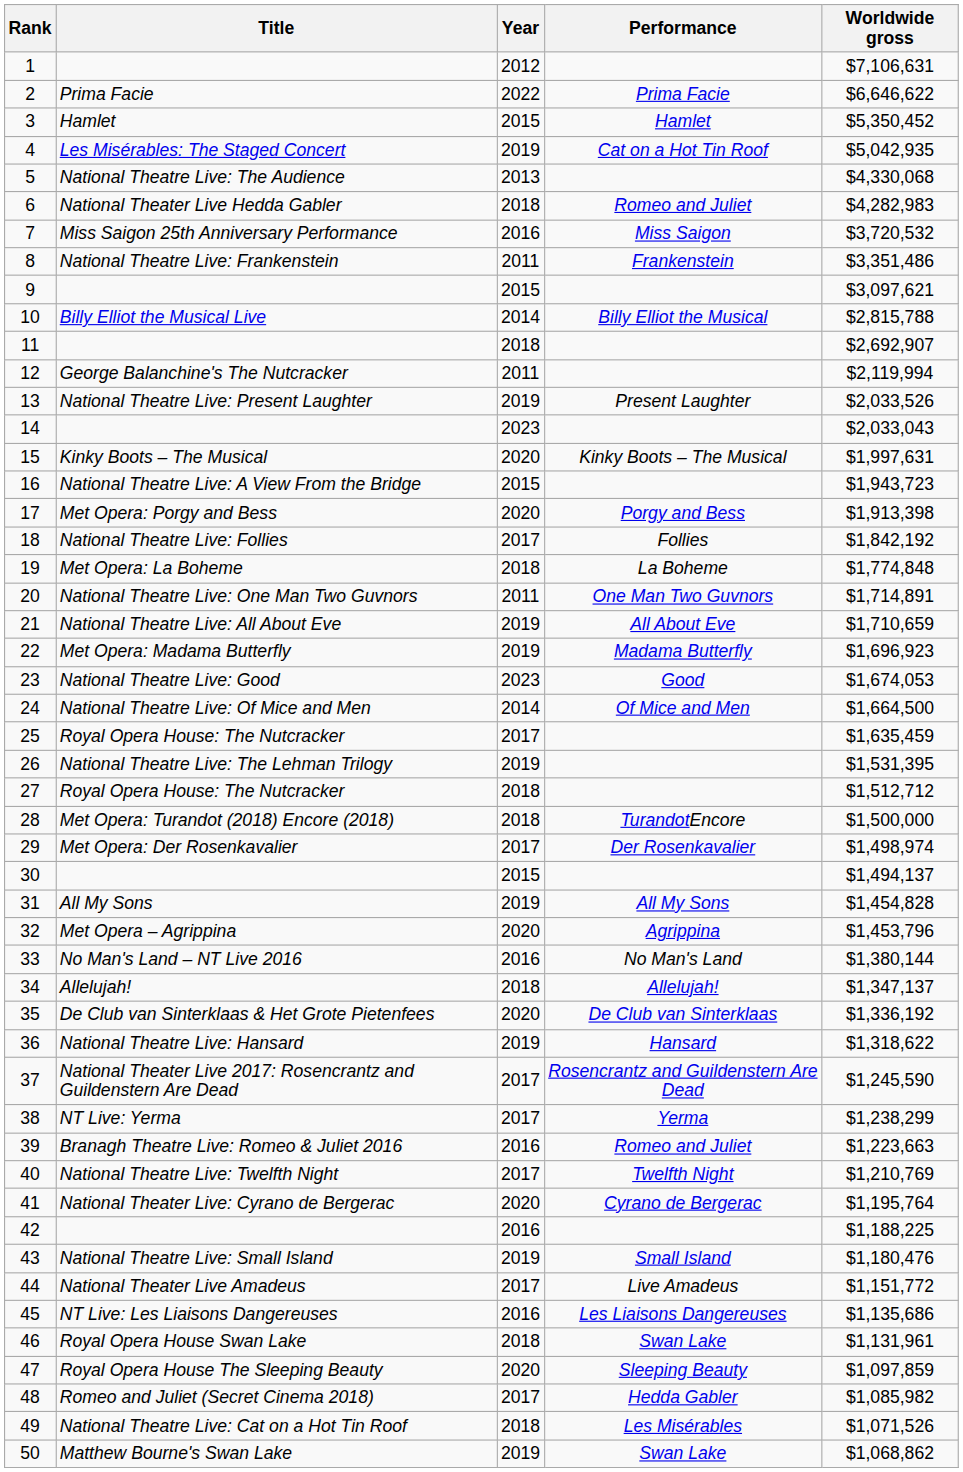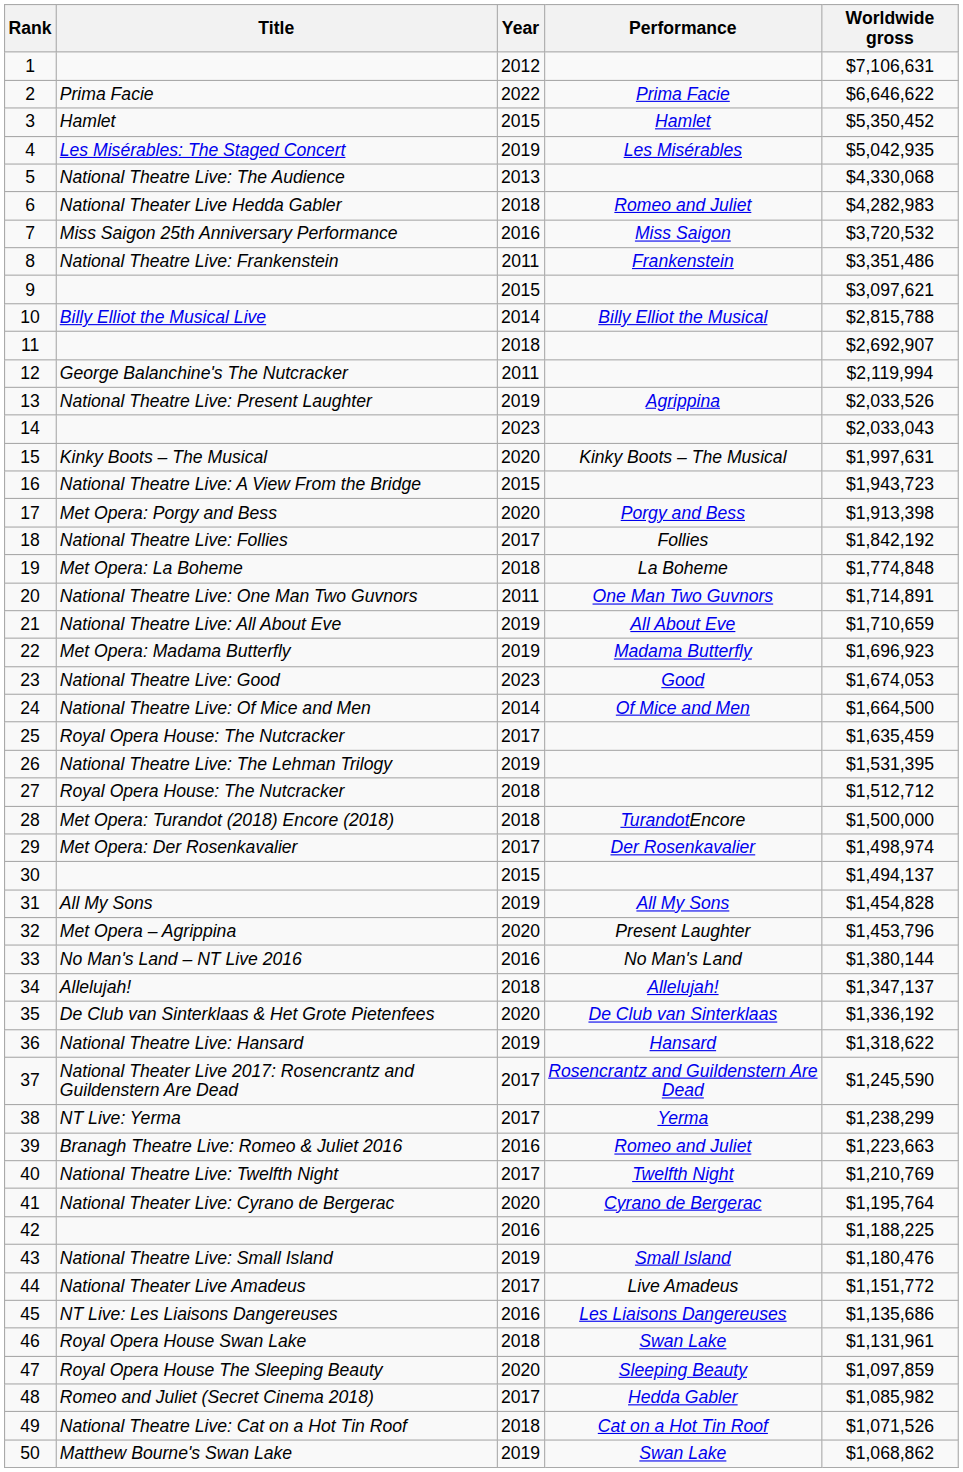 <table class="wikitable sortable plainrowheaders" style="text-align:center;">
 <tr>
 <th scope="col">Rank</th>
 <th scope="col">Title</th>
 <th scope="col">Year</th>
 <th scope="col">Performance</th>
 <th scope="col" data-sort-type="currency">Worldwide gross</th>
 </tr>
 <tr>
 <td>1</td>
 <td style="text-align: left;"></td>
 <td>2012</td>
 <td></td>
 <td>$7,106,631</td>
 </tr>
 <tr>
 <td>2</td>
 <td style="text-align: left;"><em>Prima Facie</em></td>
 <td>2022</td>
 <td><em><a href='#'>Prima Facie</a></em></td>
 <td>$6,646,622</td>
 </tr>
 <tr>
 <td>3</td>
 <td style="text-align: left;"><em>Hamlet</em></td>
 <td>2015</td>
 <td><em><a href='#'>Hamlet</a></em></td>
 <td>$5,350,452</td>
 </tr>
 <tr>
 <td>4</td>
 <td style="text-align: left;"><em><a href='#'>Les Misérables: The Staged Concert</a></em></td>
 <td>2019</td>
-<td><em><a href='#'>Cat on a Hot Tin Roof</a></em></td>
+<td><em><a href='#'>Les Misérables</a></em></td>
 <td>$5,042,935</td>
 </tr>
 <tr>
 <td>5</td>
 <td style="text-align: left;"><em>National Theatre Live: The Audience</em></td>
 <td>2013</td>
 <td></td>
 <td>$4,330,068</td>
 </tr>
 <tr>
 <td>6</td>
 <td style="text-align: left;"><em>National Theater Live Hedda Gabler</em></td>
 <td>2018</td>
 <td><em><a href='#'>Romeo and Juliet</a></em></td>
 <td>$4,282,983</td>
 </tr>
 <tr>
 <td>7</td>
 <td style="text-align: left;"><em>Miss Saigon 25th Anniversary Performance</em></td>
 <td>2016</td>
 <td><em><a href='#'>Miss Saigon</a></em></td>
 <td>$3,720,532</td>
 </tr>
 <tr>
 <td>8</td>
 <td style="text-align: left;"><em>National Theatre Live: Frankenstein</em></td>
 <td>2011</td>
 <td><em><a href='#'>Frankenstein</a></em></td>
 <td>$3,351,486</td>
 </tr>
 <tr>
 <td>9</td>
 <td style="text-align: left;"></td>
 <td>2015</td>
 <td></td>
 <td>$3,097,621</td>
 </tr>
 <tr>
 <td>10</td>
 <td style="text-align: left;"><em><a href='#'>Billy Elliot the Musical Live</a></em></td>
 <td>2014</td>
 <td><em><a href='#'>Billy Elliot the Musical</a></em></td>
 <td>$2,815,788</td>
 </tr>
 <tr>
 <td>11</td>
 <td style="text-align: left;"></td>
 <td>2018</td>
 <td></td>
 <td>$2,692,907</td>
 </tr>
 <tr>
 <td>12</td>
 <td style="text-align: left;"><em>George Balanchine's The Nutcracker</em></td>
 <td>2011</td>
 <td></td>
 <td>$2,119,994</td>
 </tr>
 <tr>
 <td>13</td>
 <td style="text-align: left;"><em>National Theatre Live: Present Laughter</em></td>
 <td>2019</td>
-<td><em>Present Laughter</em></td>
+<td><em><a href='#'>Agrippina</a></em></td>
 <td>$2,033,526</td>
 </tr>
 <tr>
 <td>14</td>
 <td style="text-align: left;"></td>
 <td>2023</td>
 <td></td>
 <td>$2,033,043</td>
 </tr>
 <tr>
 <td>15</td>
 <td style="text-align: left;"><em>Kinky Boots – The Musical</em></td>
 <td>2020</td>
 <td><em>Kinky Boots – The Musical</em></td>
 <td>$1,997,631</td>
 </tr>
 <tr>
 <td>16</td>
 <td style="text-align: left;"><em>National Theatre Live: A View From the Bridge</em></td>
 <td>2015</td>
 <td></td>
 <td>$1,943,723</td>
 </tr>
 <tr>
 <td>17</td>
 <td style="text-align: left;"><em>Met Opera: Porgy and Bess</em></td>
 <td>2020</td>
 <td><em><a href='#'>Porgy and Bess</a></em></td>
 <td>$1,913,398</td>
 </tr>
 <tr>
 <td>18</td>
 <td style="text-align: left;"><em>National Theatre Live: Follies</em></td>
 <td>2017</td>
 <td><em>Follies</em></td>
 <td>$1,842,192</td>
 </tr>
 <tr>
 <td>19</td>
 <td style="text-align: left;"><em>Met Opera: La Boheme</em></td>
 <td>2018</td>
 <td><em>La Boheme</em></td>
 <td>$1,774,848</td>
 </tr>
 <tr>
 <td>20</td>
 <td style="text-align: left;"><em>National Theatre Live: One Man Two Guvnors</em></td>
 <td>2011</td>
 <td><em><a href='#'>One Man Two Guvnors</a></em></td>
 <td>$1,714,891</td>
 </tr>
 <tr>
 <td>21</td>
 <td style="text-align: left;"><em>National Theatre Live: All About Eve</em></td>
 <td>2019</td>
 <td><em><a href='#'>All About Eve</a></em></td>
 <td>$1,710,659</td>
 </tr>
 <tr>
 <td>22</td>
 <td style="text-align: left;"><em>Met Opera: Madama Butterfly</em></td>
 <td>2019</td>
 <td><em><a href='#'>Madama Butterfly</a></em></td>
 <td>$1,696,923</td>
 </tr>
 <tr>
 <td>23</td>
 <td style="text-align: left;"><em>National Theatre Live: Good</em></td>
 <td>2023</td>
 <td><em><a href='#'>Good</a></em></td>
 <td>$1,674,053</td>
 </tr>
 <tr>
 <td>24</td>
 <td style="text-align: left;"><em>National Theatre Live: Of Mice and Men</em></td>
 <td>2014</td>
 <td><em><a href='#'>Of Mice and Men</a></em></td>
 <td>$1,664,500</td>
 </tr>
 <tr>
 <td>25</td>
 <td style="text-align: left;"><em>Royal Opera House: The Nutcracker</em></td>
 <td>2017</td>
 <td></td>
 <td>$1,635,459</td>
 </tr>
 <tr>
 <td>26</td>
 <td style="text-align: left;"><em>National Theatre Live: The Lehman Trilogy</em></td>
 <td>2019</td>
 <td></td>
 <td>$1,531,395</td>
 </tr>
 <tr>
 <td>27</td>
 <td style="text-align: left;"><em>Royal Opera House: The Nutcracker</em></td>
 <td>2018</td>
 <td></td>
 <td>$1,512,712</td>
 </tr>
 <tr>
 <td>28</td>
 <td style="text-align: left;"><em>Met Opera: Turandot (2018) Encore (2018)</em></td>
 <td>2018</td>
 <td><em><a href='#'>Turandot</a></em><em>Encore</em></td>
 <td>$1,500,000</td>
 </tr>
 <tr>
 <td>29</td>
 <td style="text-align: left;"><em>Met Opera: Der Rosenkavalier</em></td>
 <td>2017</td>
 <td><em><a href='#'>Der Rosenkavalier</a></em></td>
 <td>$1,498,974</td>
 </tr>
 <tr>
 <td>30</td>
 <td style="text-align: left;"></td>
 <td>2015</td>
 <td></td>
 <td>$1,494,137</td>
 </tr>
 <tr>
 <td>31</td>
 <td style="text-align: left;"><em>All My Sons</em></td>
 <td>2019</td>
 <td><em><a href='#'>All My Sons</a></em></td>
 <td>$1,454,828</td>
 </tr>
 <tr>
 <td>32</td>
 <td style="text-align: left;"><em>Met Opera – Agrippina</em></td>
 <td>2020</td>
-<td><em><a href='#'>Agrippina</a></em></td>
+<td><em>Present Laughter</em></td>
 <td>$1,453,796</td>
 </tr>
 <tr>
 <td>33</td>
 <td style="text-align: left;"><em>No Man's Land – NT Live 2016</em></td>
 <td>2016</td>
 <td><em>No Man's Land</em></td>
 <td>$1,380,144</td>
 </tr>
 <tr>
 <td>34</td>
 <td style="text-align: left;"><em>Allelujah!</em></td>
 <td>2018</td>
 <td><em><a href='#'>Allelujah!</a></em></td>
 <td>$1,347,137</td>
 </tr>
 <tr>
 <td>35</td>
 <td style="text-align: left;"><em>De Club van Sinterklaas & Het Grote Pietenfees</em></td>
 <td>2020</td>
 <td><em><a href='#'>De Club van Sinterklaas</a></em></td>
 <td>$1,336,192</td>
 </tr>
 <tr>
 <td>36</td>
 <td style="text-align: left;"><em>National Theatre Live: Hansard</em></td>
 <td>2019</td>
 <td><em><a href='#'>Hansard</a></em></td>
 <td>$1,318,622</td>
 </tr>
 <tr>
 <td>37</td>
 <td style="text-align: left;"><em>National Theater Live 2017: Rosencrantz and Guildenstern Are Dead</em></td>
 <td>2017</td>
 <td><em><a href='#'>Rosencrantz and Guildenstern Are Dead</a></em></td>
 <td>$1,245,590</td>
 </tr>
 <tr>
 <td>38</td>
 <td style="text-align: left;"><em>NT Live: Yerma</em></td>
 <td>2017</td>
 <td><em><a href='#'>Yerma</a></em></td>
 <td>$1,238,299</td>
 </tr>
 <tr>
 <td>39</td>
 <td style="text-align: left;"><em>Branagh Theatre Live: Romeo & Juliet 2016</em></td>
 <td>2016</td>
 <td><em><a href='#'>Romeo and Juliet</a></em></td>
 <td>$1,223,663</td>
 </tr>
 <tr>
 <td>40</td>
 <td style="text-align: left;"><em>National Theatre Live: Twelfth Night</em></td>
 <td>2017</td>
 <td><em><a href='#'>Twelfth Night</a></em></td>
 <td>$1,210,769</td>
 </tr>
 <tr>
 <td>41</td>
 <td style="text-align: left;"><em>National Theater Live: Cyrano de Bergerac</em></td>
 <td>2020</td>
 <td><em><a href='#'>Cyrano de Bergerac</a></em></td>
 <td>$1,195,764</td>
 </tr>
 <tr>
 <td>42</td>
 <td style="text-align: left;"></td>
 <td>2016</td>
 <td></td>
 <td>$1,188,225</td>
 </tr>
 <tr>
 <td>43</td>
 <td style="text-align: left;"><em>National Theatre Live: Small Island</em></td>
 <td>2019</td>
 <td><em><a href='#'>Small Island</a></em></td>
 <td>$1,180,476</td>
 </tr>
 <tr>
 <td>44</td>
 <td style="text-align: left;"><em>National Theater Live Amadeus</em></td>
 <td>2017</td>
 <td><em>Live Amadeus</em></td>
 <td>$1,151,772</td>
 </tr>
 <tr>
 <td>45</td>
 <td style="text-align: left;"><em>NT Live: Les Liaisons Dangereuses</em></td>
 <td>2016</td>
 <td><em><a href='#'>Les Liaisons Dangereuses</a></em></td>
 <td>$1,135,686</td>
 </tr>
 <tr>
 <td>46</td>
 <td style="text-align: left;"><em>Royal Opera House Swan Lake</em></td>
 <td>2018</td>
 <td><em><a href='#'>Swan Lake</a></em></td>
 <td>$1,131,961</td>
 </tr>
 <tr>
 <td>47</td>
 <td style="text-align: left;"><em>Royal Opera House The Sleeping Beauty</em></td>
 <td>2020</td>
 <td><em><a href='#'>Sleeping Beauty</a></em></td>
 <td>$1,097,859</td>
 </tr>
 <tr>
 <td>48</td>
 <td style="text-align: left;"><em>Romeo and Juliet (Secret Cinema 2018)</em></td>
 <td>2017</td>
 <td><em><a href='#'>Hedda Gabler</a></em></td>
 <td>$1,085,982</td>
 </tr>
 <tr>
 <td>49</td>
 <td style="text-align: left;"><em>National Theatre Live: Cat on a Hot Tin Roof</em></td>
 <td>2018</td>
-<td><em><a href='#'>Les Misérables</a></em></td>
+<td><em><a href='#'>Cat on a Hot Tin Roof</a></em></td>
 <td>$1,071,526</td>
 </tr>
 <tr>
 <td>50</td>
 <td style="text-align: left;"><em>Matthew Bourne's Swan Lake</em></td>
 <td>2019</td>
 <td><em><a href='#'>Swan Lake</a></em></td>
 <td>$1,068,862</td>
 </tr>
 </table>
